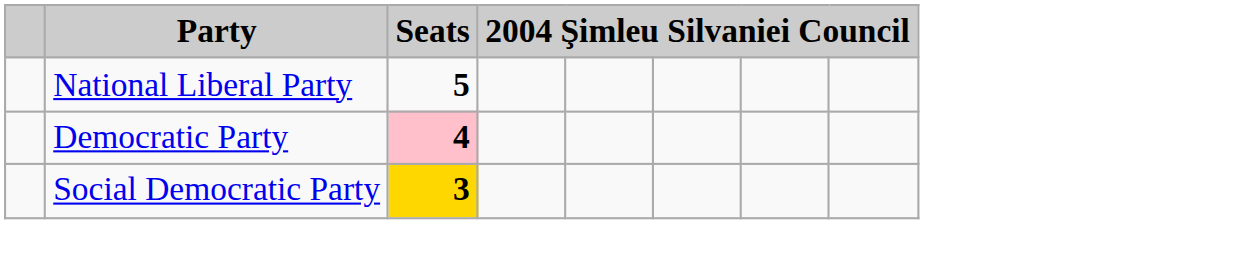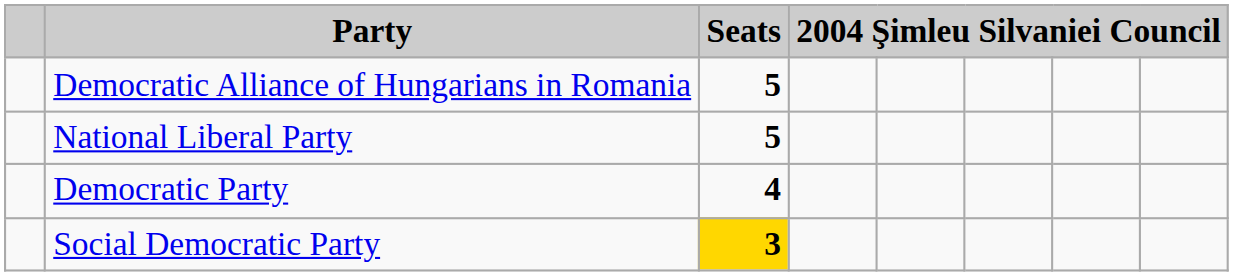 <table class="wikitable">
 <tr>
 <th style="background:#ccc">   </th>
 <th style="background:#ccc">Party</th>
 <th style="background:#ccc">Seats</th>
 <th style="background:#ccc" colspan="5">2004 Şimleu Silvaniei Council</th>
+</tr>
+<tr>
+<td>  </td>
+<td><a href='#'>Democratic Alliance of Hungarians in Romania</a></td>
+<td style="text-align: right"><strong>5</strong></td>
+<td>  </td>
+<td>  </td>
+<td>  </td>
+<td>  </td>
+<td>  </td>
 </tr>
 <tr>
 <td>  </td>
 <td><a href='#'>National Liberal Party</a></td>
 <td style="text-align: right"><strong>5</strong></td>
 <td>  </td>
 <td>  </td>
 <td>  </td>
 <td>  </td>
 <td>  </td>
 </tr>
 <tr>
 <td>  </td>
 <td><a href='#'>Democratic Party</a></td>
-<td style="background: pink; text-align: right"><strong>4</strong></td>
+<td style="text-align: right"><strong>4</strong></td>
 <td>  </td>
 <td>  </td>
 <td>  </td>
 <td>  </td>
 <td> </td>
 </tr>
 <tr>
 <td>  </td>
 <td><a href='#'>Social Democratic Party</a></td>
 <td style="background: gold; text-align: right"><strong>3</strong></td>
 <td>  </td>
 <td>  </td>
 <td>  </td>
 <td> </td>
 <td> </td>
 </tr>
 </table>
